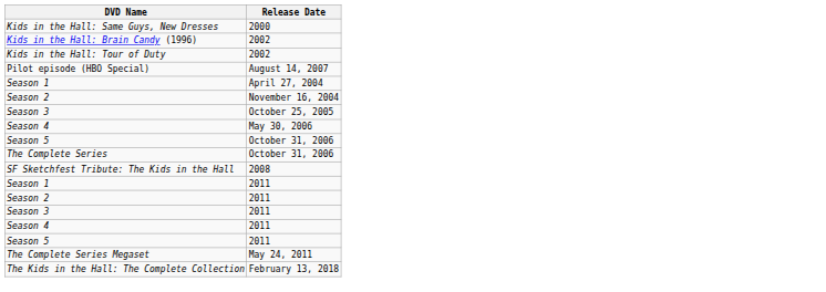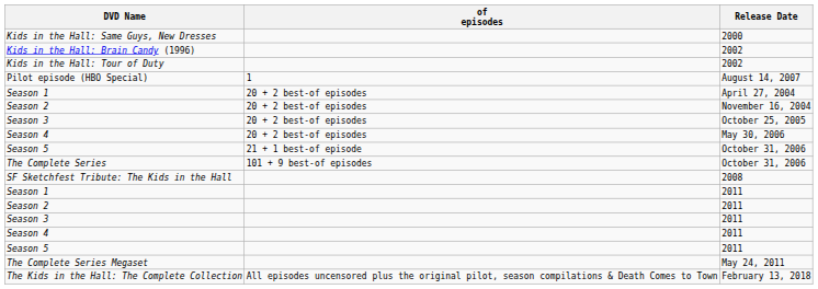 <table class="wikitable">
 <tr>
 <th>DVD Name</th>
+<th> of<br>episodes</th>
 <th>Release Date</th>
 </tr>
 <tr>
 <td><em>Kids in the Hall: Same Guys, New Dresses</em></td>
+<td></td>
 <td>2000</td>
 </tr>
 <tr>
 <td><em><a href='#'>Kids in the Hall: Brain Candy</a></em> (1996)</td>
+<td></td>
 <td>2002</td>
 </tr>
 <tr>
 <td><em>Kids in the Hall: Tour of Duty</em></td>
+<td></td>
 <td>2002</td>
 </tr>
 <tr>
 <td>Pilot episode (HBO Special)</td>
+<td>1</td>
 <td>August 14, 2007</td>
 </tr>
 <tr>
 <td><em>Season 1</em></td>
+<td>20 + 2 best-of episodes</td>
 <td>April 27, 2004</td>
 </tr>
 <tr>
 <td><em>Season 2</em></td>
+<td>20 + 2 best-of episodes</td>
 <td>November 16, 2004</td>
 </tr>
 <tr>
 <td><em>Season 3</em></td>
+<td>20 + 2 best-of episodes</td>
 <td>October 25, 2005</td>
 </tr>
 <tr>
 <td><em>Season 4</em></td>
+<td>20 + 2 best-of episodes</td>
 <td>May 30, 2006</td>
 </tr>
 <tr>
 <td><em>Season 5</em></td>
+<td>21 + 1 best-of episode</td>
 <td>October 31, 2006</td>
 </tr>
 <tr>
 <td><em>The Complete Series</em></td>
+<td>101 + 9 best-of episodes</td>
 <td>October 31, 2006</td>
 </tr>
 <tr>
 <td><em>SF Sketchfest Tribute: The Kids in the Hall</em></td>
+<td></td>
 <td>2008</td>
 </tr>
 <tr>
 <td><em>Season 1</em></td>
+<td></td>
 <td>2011</td>
 </tr>
 <tr>
 <td><em>Season 2</em></td>
+<td></td>
 <td>2011</td>
 </tr>
 <tr>
 <td><em>Season 3</em></td>
+<td></td>
 <td>2011</td>
 </tr>
 <tr>
 <td><em>Season 4</em></td>
+<td></td>
 <td>2011</td>
 </tr>
 <tr>
 <td><em>Season 5</em></td>
+<td></td>
 <td>2011</td>
 </tr>
 <tr>
 <td><em>The Complete Series Megaset</em></td>
+<td></td>
 <td>May 24, 2011</td>
 </tr>
 <tr>
 <td><em>The Kids in the Hall: The Complete Collection</em></td>
+<td>All episodes uncensored plus the original pilot, season compilations & Death Comes to Town</td>
 <td>February 13, 2018</td>
 </tr>
 </table>
